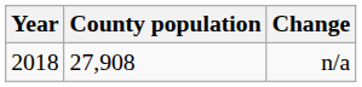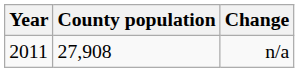 <table class="wikitable">
 <tr>
 <th>Year</th>
 <th>County population</th>
 <th>Change</th>
 </tr>
 <tr>
-<td>2018</td>
+<td>2011</td>
 <td>27,908</td>
 <td align="right">n/a</td>
 </tr>
 </table>
